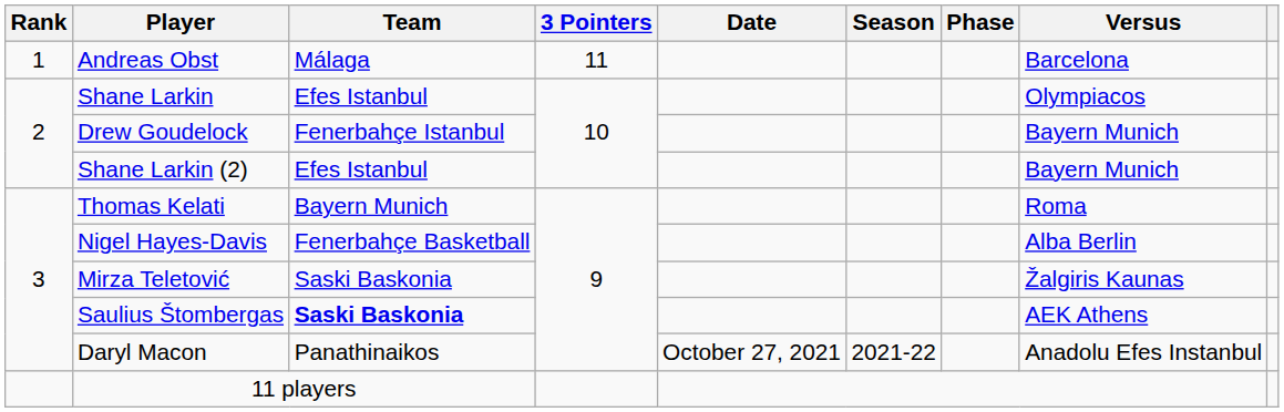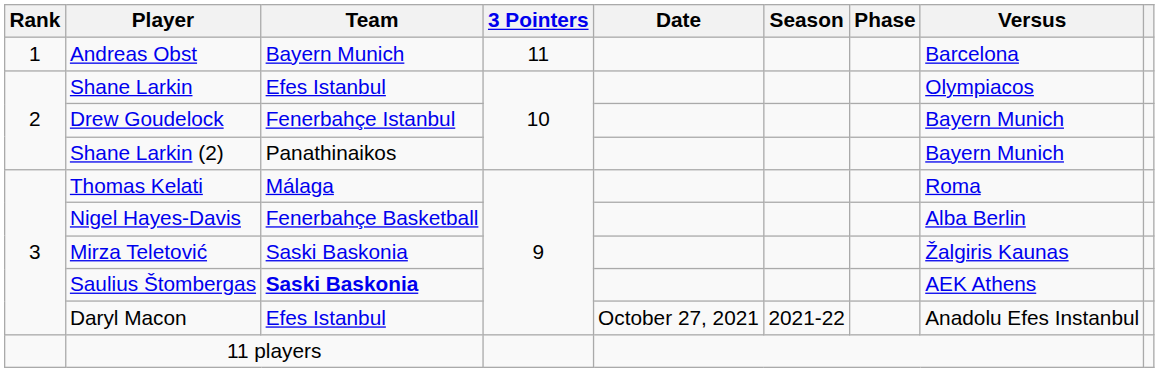 <table class="wikitable sortable">
 <tr>
 <th>Rank</th>
 <th>Player</th>
 <th>Team</th>
 <th><a href='#'>3 Pointers</a></th>
 <th>Date</th>
 <th>Season</th>
 <th>Phase</th>
 <th>Versus</th>
 <th></th>
 </tr>
 <tr>
 <td rowspan=1 style="text-align:center;">1</td>
 <td> <a href='#'>Andreas Obst</a></td>
-<td> <a href='#'>Málaga</a></td>
+<td> <a href='#'>Bayern Munich</a></td>
 <td rowspan=1 style="text-align:center;">11</td>
 <td></td>
 <td></td>
 <td></td>
 <td> <a href='#'>Barcelona</a></td>
 <td></td>
 </tr>
 <tr>
 <td rowspan=3 style="text-align:center;">2</td>
 <td> <a href='#'>Shane Larkin</a></td>
 <td> <a href='#'>Efes Istanbul</a></td>
 <td rowspan=3 style="text-align:center;">10</td>
 <td></td>
 <td></td>
 <td></td>
 <td> <a href='#'>Olympiacos</a></td>
 <td></td>
 </tr>
 <tr>
 <td> <a href='#'>Drew Goudelock</a></td>
 <td> <a href='#'>Fenerbahçe Istanbul</a></td>
 <td></td>
 <td></td>
 <td></td>
 <td> <a href='#'>Bayern Munich</a></td>
 <td></td>
 </tr>
 <tr>
 <td> <a href='#'>Shane Larkin</a> (2)</td>
-<td> <a href='#'>Efes Istanbul</a></td>
+<td>Panathinaikos</td>
 <td></td>
 <td></td>
 <td></td>
 <td> <a href='#'>Bayern Munich</a></td>
 <td></td>
 </tr>
 <tr>
 <td rowspan="5" style="text-align:center;">3</td>
 <td> <a href='#'>Thomas Kelati</a></td>
-<td> <a href='#'>Bayern Munich</a></td>
+<td> <a href='#'>Málaga</a></td>
 <td rowspan="5" style="text-align:center;">9</td>
 <td></td>
 <td></td>
 <td></td>
 <td> <a href='#'>Roma</a></td>
 <td></td>
 </tr>
 <tr>
 <td> <a href='#'>Nigel Hayes-Davis</a></td>
 <td> <a href='#'>Fenerbahçe Basketball</a></td>
 <td></td>
 <td></td>
 <td></td>
 <td> <a href='#'>Alba Berlin</a></td>
 <td></td>
 </tr>
 <tr>
 <td> <a href='#'>Mirza Teletović</a></td>
 <td> <a href='#'>Saski Baskonia</a></td>
 <td></td>
 <td></td>
 <td></td>
 <td> <a href='#'>Žalgiris Kaunas</a></td>
 <td></td>
 </tr>
 <tr>
 <td> <a href='#'>Saulius Štombergas</a></td>
 <td><strong> <a href='#'>Saski Baskonia</a></strong></td>
 <td></td>
 <td></td>
 <td></td>
 <td> <a href='#'>AEK Athens</a></td>
 <td></td>
 </tr>
 <tr>
 <td> Daryl Macon</td>
-<td>Panathinaikos</td>
+<td> <a href='#'>Efes Istanbul</a></td>
 <td>October 27, 2021</td>
 <td>2021-22</td>
 <td></td>
 <td>Anadolu Efes Instanbul</td>
 <td></td>
 </tr>
 <tr>
 <td></td>
 <td colspan=2 style="text-align:center;">11 players</td>
 <td></td>
 <td colspan=4></td>
 <td></td>
 </tr>
 </table>
